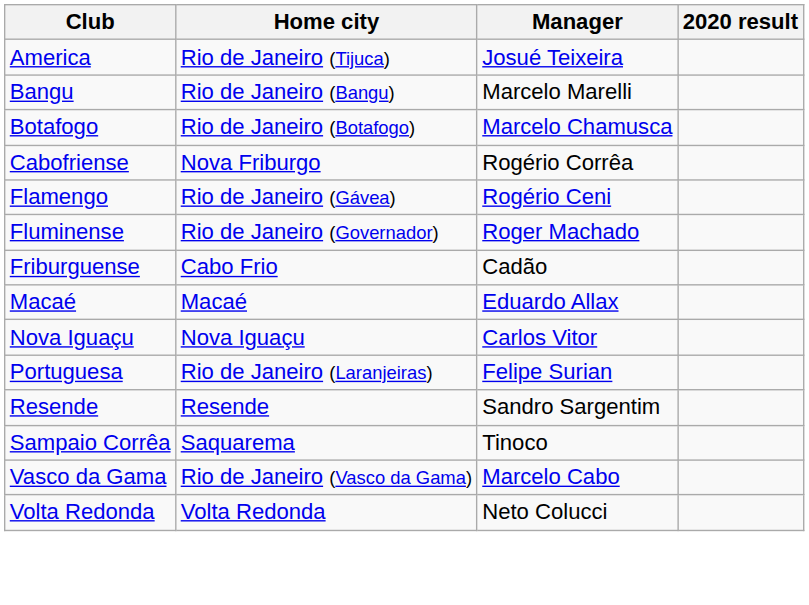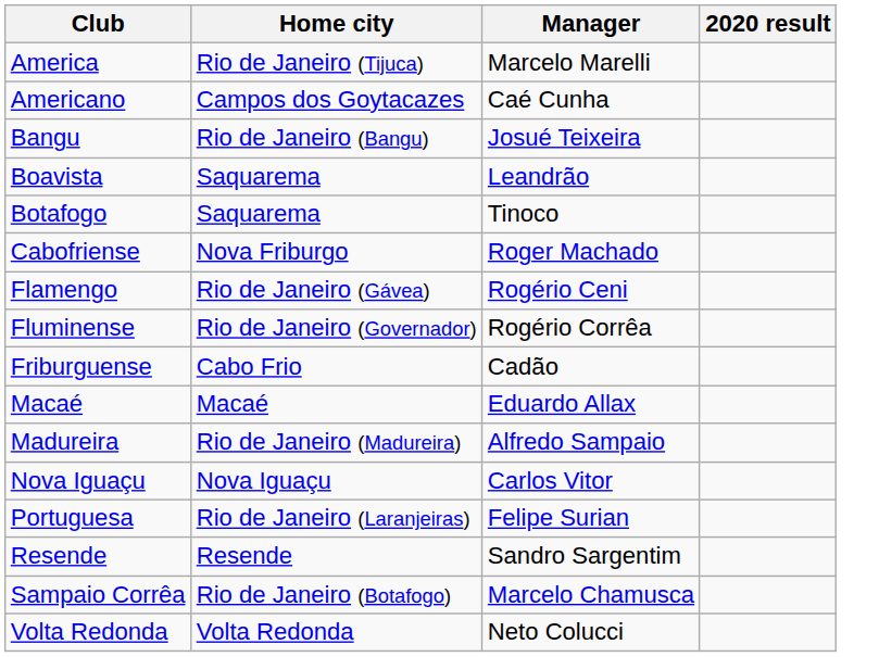 <table class="wikitable sortable">
 <tr>
 <th>Club</th>
 <th>Home city</th>
 <th>Manager</th>
 <th>2020 result</th>
 </tr>
 <tr>
 <td><a href='#'>America</a></td>
 <td><a href='#'>Rio de Janeiro</a> <small>(<a href='#'>Tijuca</a>)</small></td>
-<td><a href='#'>Josué Teixeira</a></td>
+<td>Marcelo Marelli</td>
+<td></td>
+</tr>
+<tr>
+<td><a href='#'>Americano</a></td>
+<td><a href='#'>Campos dos Goytacazes</a></td>
+<td>Caé Cunha</td>
 <td></td>
 </tr>
 <tr>
 <td><a href='#'>Bangu</a></td>
 <td><a href='#'>Rio de Janeiro</a> <small>(<a href='#'>Bangu</a>)</small></td>
-<td>Marcelo Marelli</td>
+<td><a href='#'>Josué Teixeira</a></td>
+<td></td>
+</tr>
+<tr>
+<td><a href='#'>Boavista</a></td>
+<td><a href='#'>Saquarema</a></td>
+<td><a href='#'>Leandrão</a></td>
 <td></td>
 </tr>
 <tr>
 <td><a href='#'>Botafogo</a></td>
-<td><a href='#'>Rio de Janeiro</a> <small>(<a href='#'>Botafogo</a>)</small></td>
-<td><a href='#'>Marcelo Chamusca</a></td>
+<td><a href='#'>Saquarema</a></td>
+<td>Tinoco</td>
 <td></td>
 </tr>
 <tr>
 <td><a href='#'>Cabofriense</a></td>
 <td><a href='#'>Nova Friburgo</a></td>
-<td>Rogério Corrêa</td>
+<td><a href='#'>Roger Machado</a></td>
 <td></td>
 </tr>
 <tr>
 <td><a href='#'>Flamengo</a></td>
 <td><a href='#'>Rio de Janeiro</a> <small>(<a href='#'>Gávea</a>)</small></td>
 <td><a href='#'>Rogério Ceni</a></td>
 <td></td>
 </tr>
 <tr>
 <td><a href='#'>Fluminense</a></td>
 <td><a href='#'>Rio de Janeiro</a> <small>(<a href='#'>Governador</a>)</small></td>
-<td><a href='#'>Roger Machado</a></td>
+<td>Rogério Corrêa</td>
 <td></td>
 </tr>
 <tr>
 <td><a href='#'>Friburguense</a></td>
 <td><a href='#'>Cabo Frio</a></td>
 <td>Cadão</td>
 <td></td>
 </tr>
 <tr>
 <td><a href='#'>Macaé</a></td>
 <td><a href='#'>Macaé</a></td>
 <td><a href='#'>Eduardo Allax</a></td>
+<td></td>
+</tr>
+<tr>
+<td><a href='#'>Madureira</a></td>
+<td><a href='#'>Rio de Janeiro</a> <small>(<a href='#'>Madureira</a>)</small></td>
+<td><a href='#'>Alfredo Sampaio</a></td>
 <td></td>
 </tr>
 <tr>
 <td><a href='#'>Nova Iguaçu</a></td>
 <td><a href='#'>Nova Iguaçu</a></td>
 <td><a href='#'>Carlos Vitor</a></td>
 <td></td>
 </tr>
 <tr>
 <td><a href='#'>Portuguesa</a></td>
 <td><a href='#'>Rio de Janeiro</a> <small>(<a href='#'>Laranjeiras</a>)</small></td>
 <td><a href='#'>Felipe Surian</a></td>
 <td></td>
 </tr>
 <tr>
 <td><a href='#'>Resende</a></td>
 <td><a href='#'>Resende</a></td>
 <td>Sandro Sargentim</td>
 <td></td>
 </tr>
 <tr>
 <td><a href='#'>Sampaio Corrêa</a></td>
-<td><a href='#'>Saquarema</a></td>
-<td>Tinoco</td>
-<td></td>
-</tr>
-<tr>
-<td><a href='#'>Vasco da Gama</a></td>
-<td><a href='#'>Rio de Janeiro</a> <small>(<a href='#'>Vasco da Gama</a>)</small></td>
-<td><a href='#'>Marcelo Cabo</a></td>
+<td><a href='#'>Rio de Janeiro</a> <small>(<a href='#'>Botafogo</a>)</small></td>
+<td><a href='#'>Marcelo Chamusca</a></td>
 <td></td>
 </tr>
 <tr>
 <td><a href='#'>Volta Redonda</a></td>
 <td><a href='#'>Volta Redonda</a></td>
 <td>Neto Colucci</td>
 <td></td>
 </tr>
 </table>
